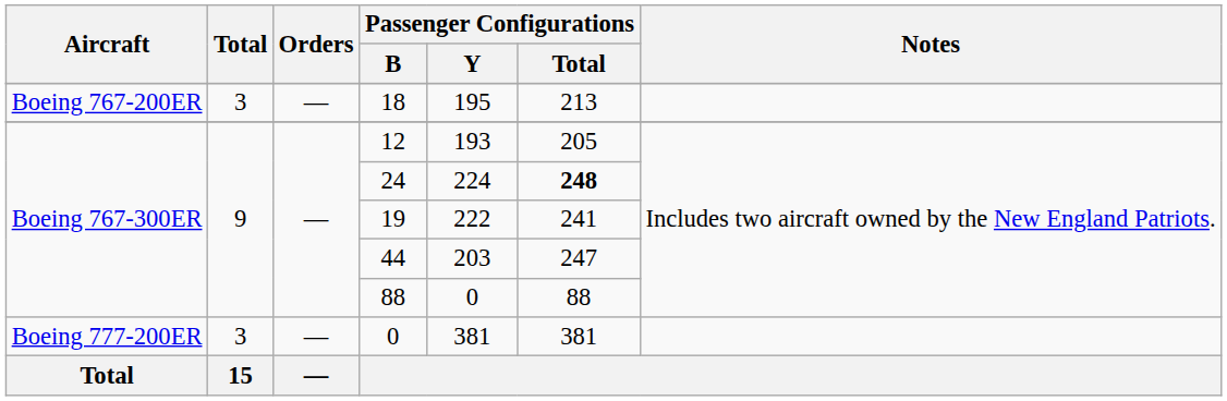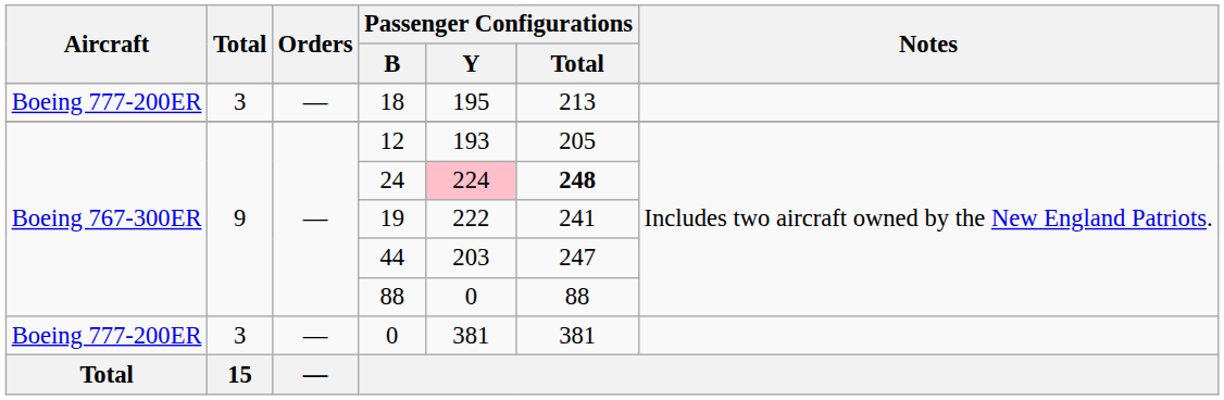 <table class="wikitable" style="text-align:center;margin:auto;">
 <tr>
 <th rowspan="2">Aircraft</th>
 <th rowspan="2">Total</th>
 <th rowspan="2">Orders</th>
 <th colspan="3">Passenger Configurations</th>
 <th rowspan="2">Notes</th>
 </tr>
 <tr>
 <th><abbr>B</abbr></th>
 <th><abbr>Y</abbr></th>
 <th>Total</th>
 </tr>
 <tr>
 </tr>
 <tr>
-<td rowspan="1"><a href='#'>Boeing 767-200ER</a></td>
+<td rowspan="1"><a href='#'>Boeing 777-200ER</a></td>
 <td rowspan="1">3</td>
 <td rowspan="1">—</td>
 <td>18</td>
 <td>195</td>
 <td>213</td>
 <td rowspan="1"></td>
 </tr>
 <tr>
 </tr>
 <tr>
 <td rowspan="5"><a href='#'>Boeing 767-300ER</a></td>
 <td rowspan="5">9</td>
 <td rowspan="5">—</td>
 <td>12</td>
 <td>193</td>
 <td>205</td>
 <td rowspan="5">Includes two aircraft owned by the <a href='#'>New England Patriots</a>.</td>
 </tr>
 <tr>
 <td>24</td>
-<td>224</td>
+<td style="background: pink;">224</td>
 <td><strong>248</strong></td>
 </tr>
 <tr>
 <td>19</td>
 <td>222</td>
 <td>241</td>
 </tr>
 <tr>
 <td>44</td>
 <td>203</td>
 <td>247</td>
 </tr>
 <tr>
 <td>88</td>
 <td>0</td>
 <td>88</td>
 </tr>
 <tr>
 <td rowspan="1"><a href='#'>Boeing 777-200ER</a></td>
 <td rowspan="1">3</td>
 <td rowspan="1">—</td>
 <td>0</td>
 <td>381</td>
 <td>381</td>
 <td rowspan="1"></td>
 </tr>
 <tr>
 <th>Total</th>
 <th>15</th>
 <th>—</th>
 <th colspan=4></th>
 </tr>
 </table>
